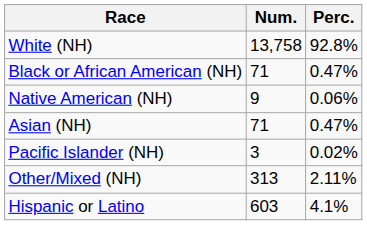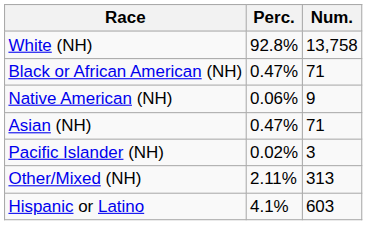 <table class="wikitable">
 <tr>
 <th>Race</th>
+<th>Perc.</th>
 <th>Num.</th>
-<th>Perc.</th>
 </tr>
 <tr>
 <td><a href='#'>White</a> (NH)</td>
+<td>92.8%</td>
 <td>13,758</td>
-<td>92.8%</td>
 </tr>
 <tr>
 <td><a href='#'>Black or African American</a> (NH)</td>
+<td>0.47%</td>
 <td>71</td>
-<td>0.47%</td>
 </tr>
 <tr>
 <td><a href='#'>Native American</a> (NH)</td>
+<td>0.06%</td>
 <td>9</td>
-<td>0.06%</td>
 </tr>
 <tr>
 <td><a href='#'>Asian</a> (NH)</td>
+<td>0.47%</td>
 <td>71</td>
-<td>0.47%</td>
 </tr>
 <tr>
 <td><a href='#'>Pacific Islander</a> (NH)</td>
+<td>0.02%</td>
 <td>3</td>
-<td>0.02%</td>
 </tr>
 <tr>
 <td><a href='#'>Other/Mixed</a> (NH)</td>
+<td>2.11%</td>
 <td>313</td>
-<td>2.11%</td>
 </tr>
 <tr>
 <td><a href='#'>Hispanic</a> or <a href='#'>Latino</a></td>
+<td>4.1%</td>
 <td>603</td>
-<td>4.1%</td>
 </tr>
 </table>
